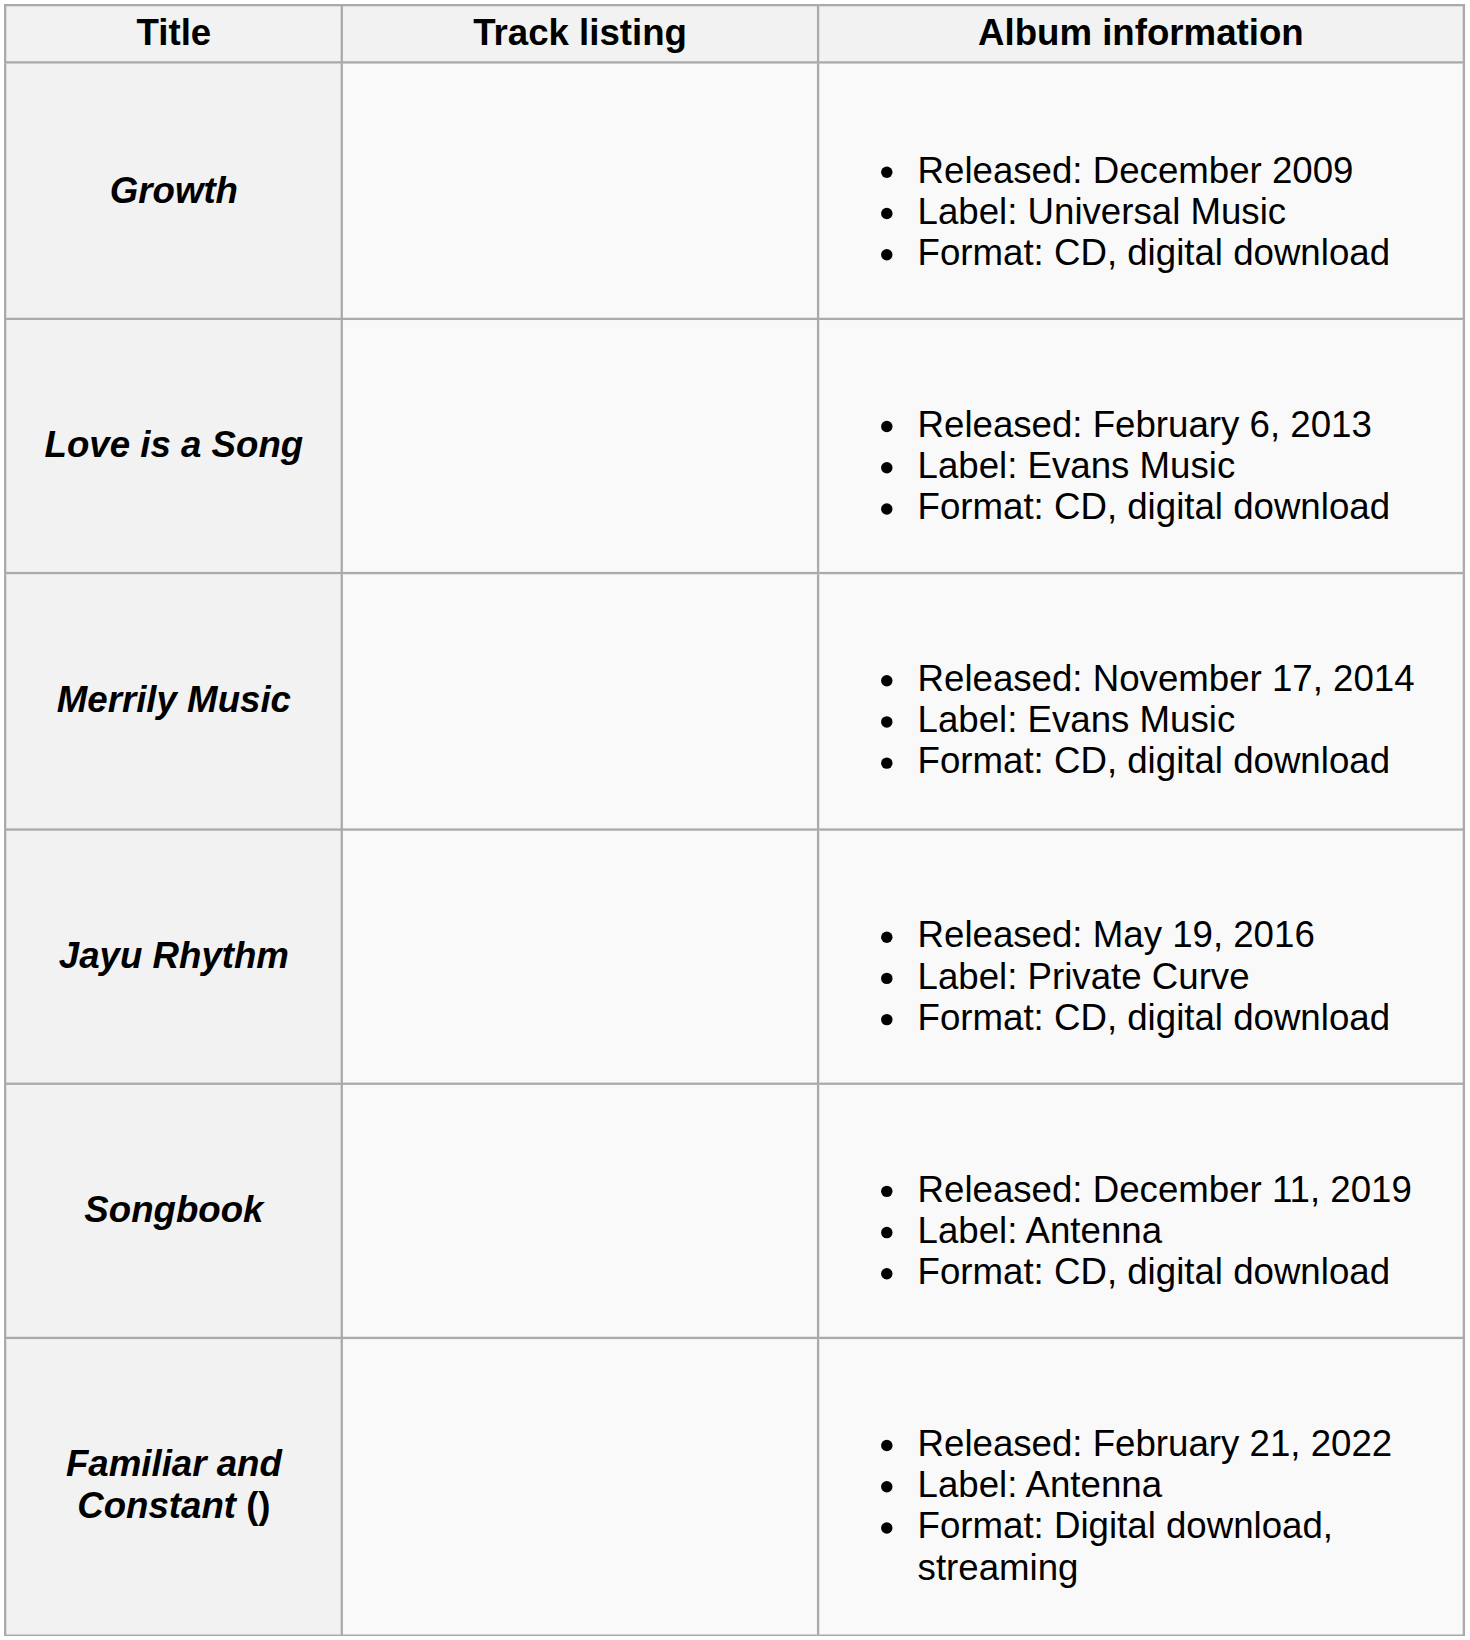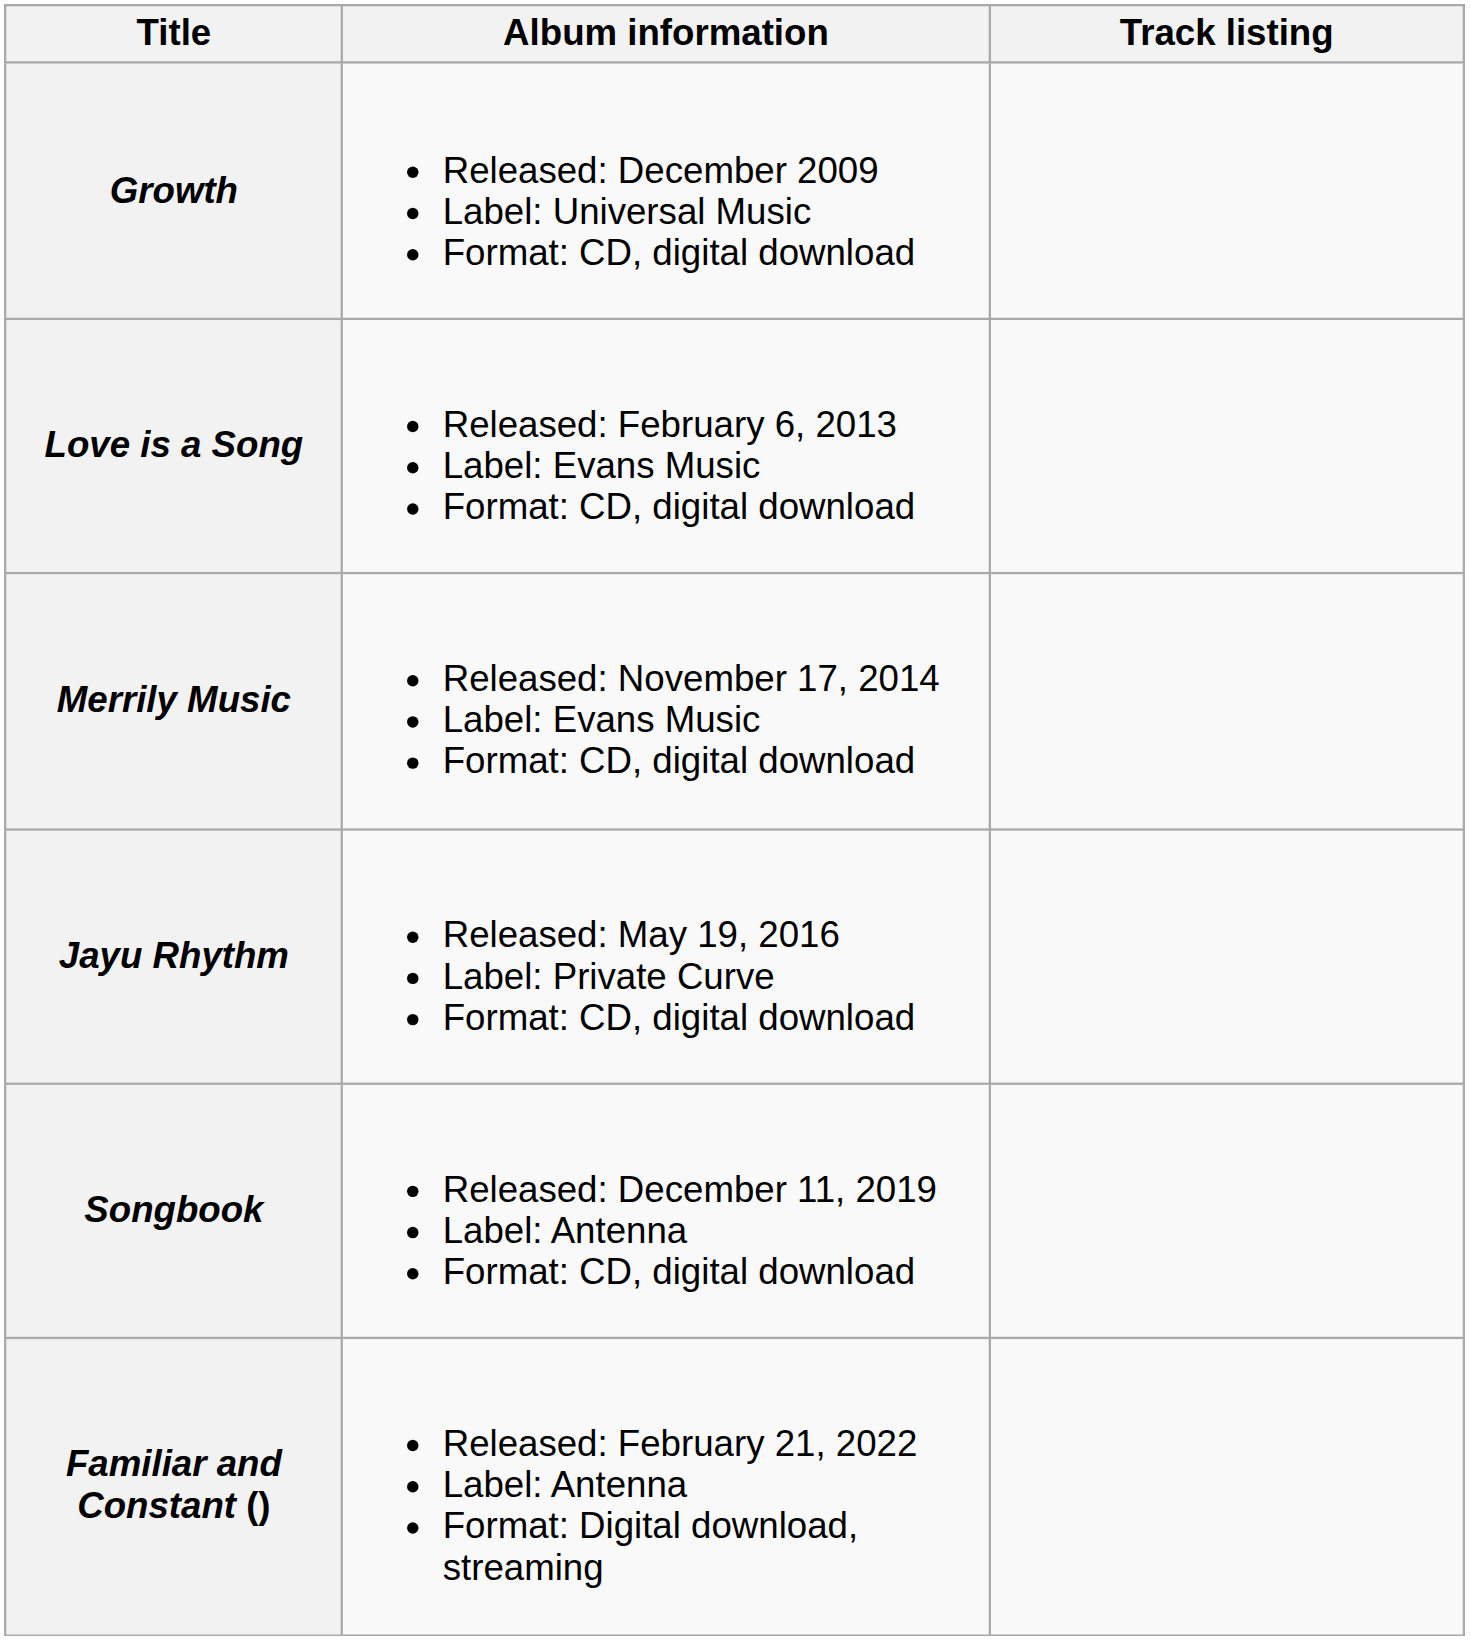 <table class="wikitable plainrowheaders">
 <tr>
 <th width="140px">Title</th>
+<th width="275px">Album information</th>
 <th width="200px">Track listing</th>
-<th width="275px">Album information</th>
 </tr>
 <tr>
 <th scope="row"><em>Growth</em></th>
+<td><br><ul><li>Released: December 2009</li><li>Label: Universal Music</li><li>Format: CD, digital download</li></ul></td>
 <td align="left" style="font-size: 85%;"><br></td>
-<td><br><ul><li>Released: December 2009</li><li>Label: Universal Music</li><li>Format: CD, digital download</li></ul></td>
 </tr>
 <tr>
 <th scope="row"><em>Love is a Song</em></th>
+<td><br><ul><li>Released: February 6, 2013</li><li>Label: Evans Music</li><li>Format: CD, digital download</li></ul></td>
 <td align="left" style="font-size: 85%;"><br></td>
-<td><br><ul><li>Released: February 6, 2013</li><li>Label: Evans Music</li><li>Format: CD, digital download</li></ul></td>
 </tr>
 <tr>
 <th scope="row"><em>Merrily Music</em> <br></th>
+<td><br><ul><li>Released: November 17, 2014</li><li>Label: Evans Music</li><li>Format: CD, digital download</li></ul></td>
 <td align="left" style="font-size: 85%;"><br></td>
-<td><br><ul><li>Released: November 17, 2014</li><li>Label: Evans Music</li><li>Format: CD, digital download</li></ul></td>
 </tr>
 <tr>
 <th scope="row"><em>Jayu Rhythm</em> <br></th>
+<td><br><ul><li>Released: May 19, 2016</li><li>Label: Private Curve</li><li>Format: CD, digital download</li></ul></td>
 <td align="left" style="font-size: 85%;"><br></td>
-<td><br><ul><li>Released: May 19, 2016</li><li>Label: Private Curve</li><li>Format: CD, digital download</li></ul></td>
 </tr>
 <tr>
 <th scope="row"><em>Songbook</em></th>
+<td><br><ul><li>Released: December 11, 2019</li><li>Label: Antenna</li><li>Format: CD, digital download</li></ul></td>
 <td align="left" style="font-size: 85%;"><br></td>
-<td><br><ul><li>Released: December 11, 2019</li><li>Label: Antenna</li><li>Format: CD, digital download</li></ul></td>
 </tr>
 <tr>
 <th scope="row"><em>Familiar and Constant</em> ()</th>
+<td><br><ul><li>Released: February 21, 2022</li><li>Label: Antenna</li><li>Format: Digital download, streaming</li></ul></td>
 <td align="left" style="font-size: 85%;"><br></td>
-<td><br><ul><li>Released: February 21, 2022</li><li>Label: Antenna</li><li>Format: Digital download, streaming</li></ul></td>
 </tr>
 </table>
